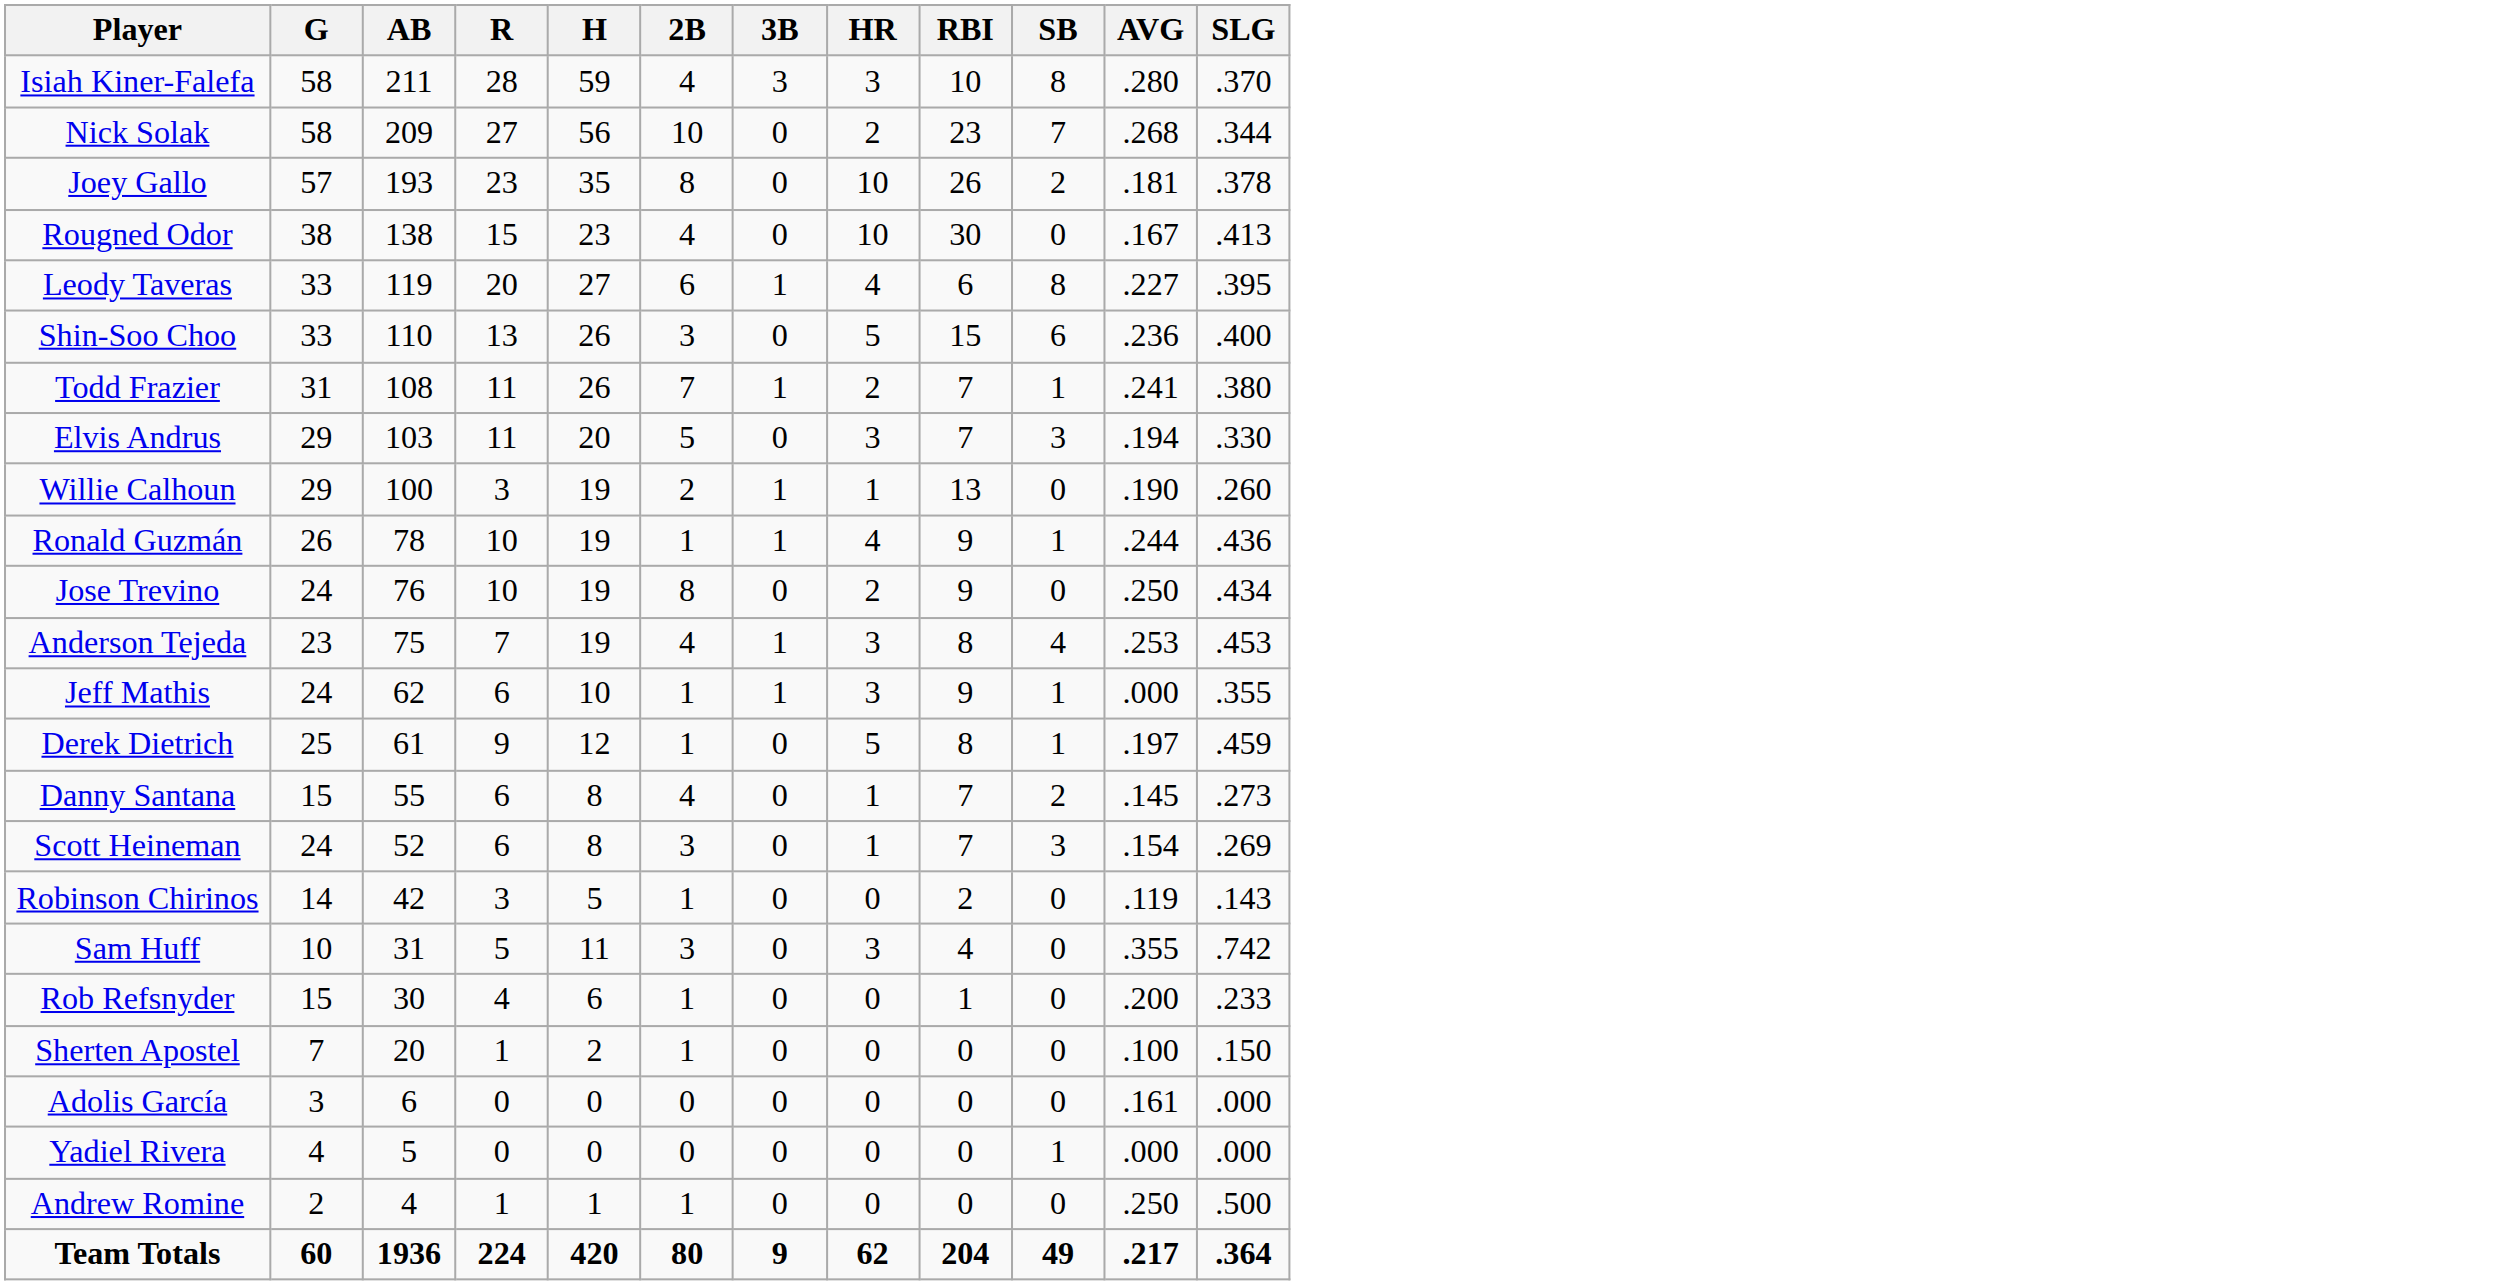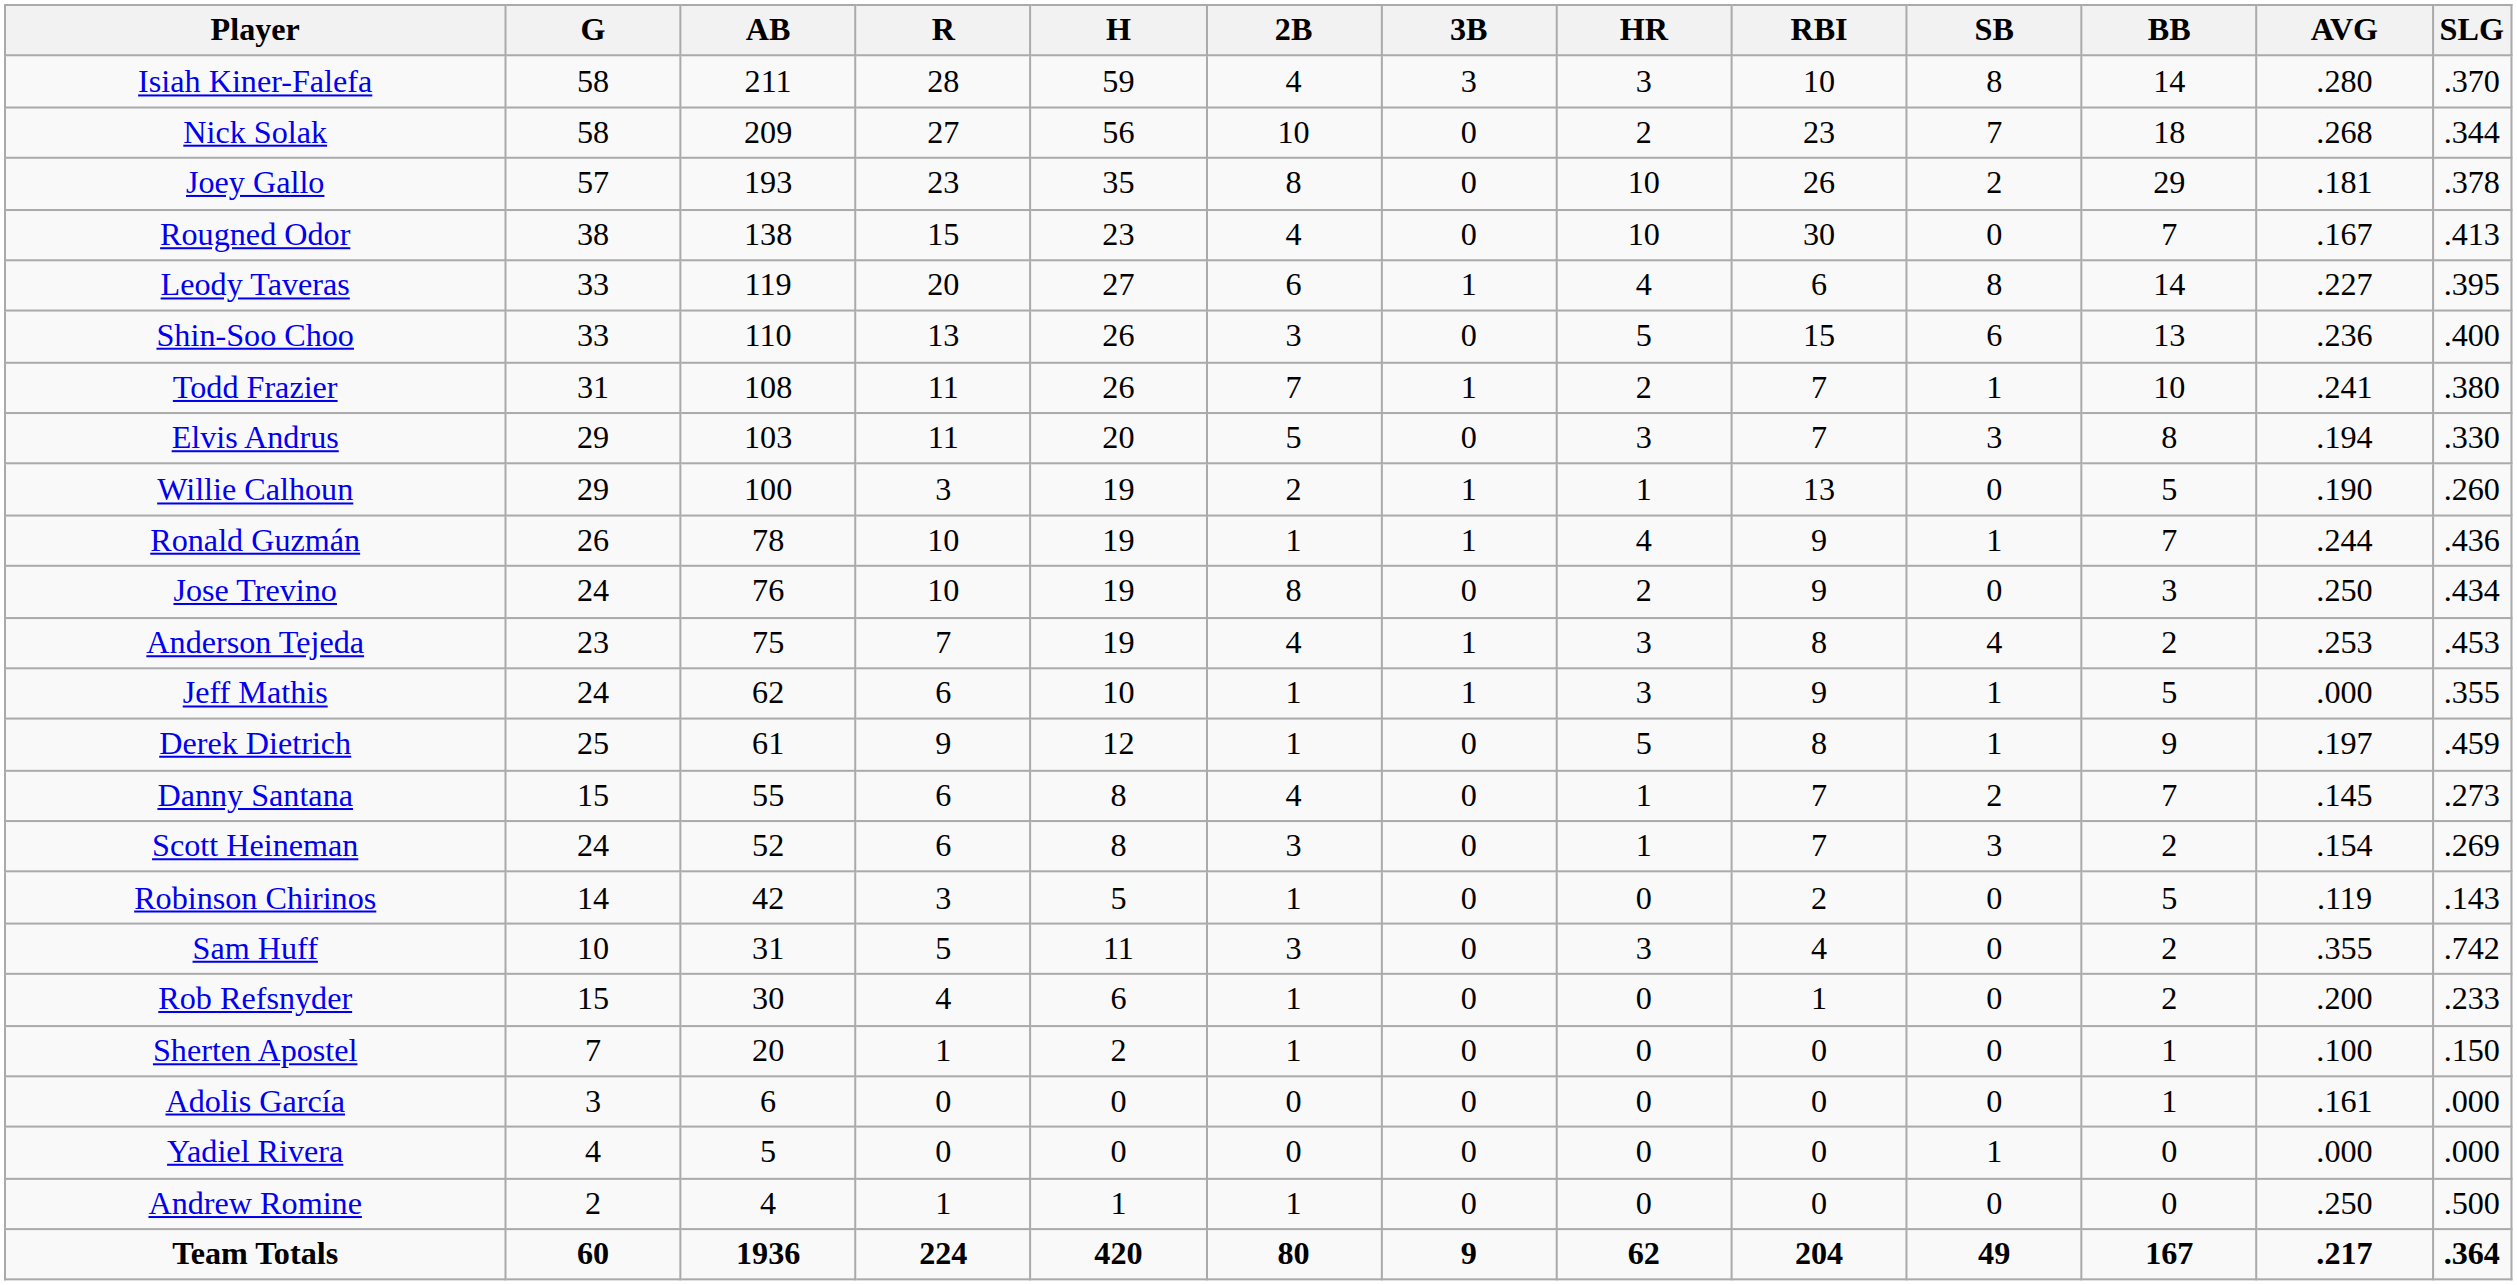 <table class=wikitable style="text-align:center">
 <tr>
 <th bgcolor=#DDDDFF; width="20%">Player</th>
 <th bgcolor=#DDDDFF; width="7%">G</th>
 <th bgcolor=#DDDDFF; width="7%">AB</th>
 <th bgcolor=#DDDDFF; width="7%">R</th>
 <th bgcolor=#DDDDFF; width="7%">H</th>
 <th bgcolor=#DDDDFF; width="7%">2B</th>
 <th bgcolor=#DDDDFF; width="7%">3B</th>
 <th bgcolor=#DDDDFF; width="7%">HR</th>
 <th bgcolor=#DDDDFF; width="7%">RBI</th>
 <th bgcolor=#DDDDFF; width="7%">SB</th>
+<th bgcolor=#DDDDFF; width="7%">BB</th>
 <th bgcolor=#DDDDFF; width="7%">AVG</th>
 <th bgcolor=#DDDDFF; width="7%">SLG</th>
 </tr>
 <tr>
 <td><a href='#'>Isiah Kiner-Falefa</a></td>
 <td>58</td>
 <td>211</td>
 <td>28</td>
 <td>59</td>
 <td>4</td>
 <td>3</td>
 <td>3</td>
 <td>10</td>
 <td>8</td>
+<td>14</td>
 <td>.280</td>
 <td>.370</td>
 </tr>
 <tr>
 <td><a href='#'>Nick Solak</a></td>
 <td>58</td>
 <td>209</td>
 <td>27</td>
 <td>56</td>
 <td>10</td>
 <td>0</td>
 <td>2</td>
 <td>23</td>
 <td>7</td>
+<td>18</td>
 <td>.268</td>
 <td>.344</td>
 </tr>
 <tr>
 <td><a href='#'>Joey Gallo</a></td>
 <td>57</td>
 <td>193</td>
 <td>23</td>
 <td>35</td>
 <td>8</td>
 <td>0</td>
 <td>10</td>
 <td>26</td>
 <td>2</td>
+<td>29</td>
 <td>.181</td>
 <td>.378</td>
 </tr>
 <tr>
 <td><a href='#'>Rougned Odor</a></td>
 <td>38</td>
 <td>138</td>
 <td>15</td>
 <td>23</td>
 <td>4</td>
 <td>0</td>
 <td>10</td>
 <td>30</td>
 <td>0</td>
+<td>7</td>
 <td>.167</td>
 <td>.413</td>
 </tr>
 <tr>
 <td><a href='#'>Leody Taveras</a></td>
 <td>33</td>
 <td>119</td>
 <td>20</td>
 <td>27</td>
 <td>6</td>
 <td>1</td>
 <td>4</td>
 <td>6</td>
 <td>8</td>
+<td>14</td>
 <td>.227</td>
 <td>.395</td>
 </tr>
 <tr>
 <td><a href='#'>Shin-Soo Choo</a></td>
 <td>33</td>
 <td>110</td>
 <td>13</td>
 <td>26</td>
 <td>3</td>
 <td>0</td>
 <td>5</td>
 <td>15</td>
 <td>6</td>
+<td>13</td>
 <td>.236</td>
 <td>.400</td>
 </tr>
 <tr>
 <td><a href='#'>Todd Frazier</a></td>
 <td>31</td>
 <td>108</td>
 <td>11</td>
 <td>26</td>
 <td>7</td>
 <td>1</td>
 <td>2</td>
 <td>7</td>
 <td>1</td>
+<td>10</td>
 <td>.241</td>
 <td>.380</td>
 </tr>
 <tr>
 <td><a href='#'>Elvis Andrus</a></td>
 <td>29</td>
 <td>103</td>
 <td>11</td>
 <td>20</td>
 <td>5</td>
 <td>0</td>
 <td>3</td>
 <td>7</td>
 <td>3</td>
+<td>8</td>
 <td>.194</td>
 <td>.330</td>
 </tr>
 <tr>
 <td><a href='#'>Willie Calhoun</a></td>
 <td>29</td>
 <td>100</td>
 <td>3</td>
 <td>19</td>
 <td>2</td>
 <td>1</td>
 <td>1</td>
 <td>13</td>
 <td>0</td>
+<td>5</td>
 <td>.190</td>
 <td>.260</td>
 </tr>
 <tr>
 <td><a href='#'>Ronald Guzmán</a></td>
 <td>26</td>
 <td>78</td>
 <td>10</td>
 <td>19</td>
 <td>1</td>
 <td>1</td>
 <td>4</td>
 <td>9</td>
 <td>1</td>
+<td>7</td>
 <td>.244</td>
 <td>.436</td>
 </tr>
 <tr>
 <td><a href='#'>Jose Trevino</a></td>
 <td>24</td>
 <td>76</td>
 <td>10</td>
 <td>19</td>
 <td>8</td>
 <td>0</td>
 <td>2</td>
 <td>9</td>
 <td>0</td>
+<td>3</td>
 <td>.250</td>
 <td>.434</td>
 </tr>
 <tr>
 <td><a href='#'>Anderson Tejeda</a></td>
 <td>23</td>
 <td>75</td>
 <td>7</td>
 <td>19</td>
 <td>4</td>
 <td>1</td>
 <td>3</td>
 <td>8</td>
 <td>4</td>
+<td>2</td>
 <td>.253</td>
 <td>.453</td>
 </tr>
 <tr>
 <td><a href='#'>Jeff Mathis</a></td>
 <td>24</td>
 <td>62</td>
 <td>6</td>
 <td>10</td>
 <td>1</td>
 <td>1</td>
 <td>3</td>
 <td>9</td>
 <td>1</td>
+<td>5</td>
 <td>.000</td>
 <td>.355</td>
 </tr>
 <tr>
 <td><a href='#'>Derek Dietrich</a></td>
 <td>25</td>
 <td>61</td>
 <td>9</td>
 <td>12</td>
 <td>1</td>
 <td>0</td>
 <td>5</td>
 <td>8</td>
 <td>1</td>
+<td>9</td>
 <td>.197</td>
 <td>.459</td>
 </tr>
 <tr>
 <td><a href='#'>Danny Santana</a></td>
 <td>15</td>
 <td>55</td>
 <td>6</td>
 <td>8</td>
 <td>4</td>
 <td>0</td>
 <td>1</td>
 <td>7</td>
 <td>2</td>
+<td>7</td>
 <td>.145</td>
 <td>.273</td>
 </tr>
 <tr>
 <td><a href='#'>Scott Heineman</a></td>
 <td>24</td>
 <td>52</td>
 <td>6</td>
 <td>8</td>
 <td>3</td>
 <td>0</td>
 <td>1</td>
 <td>7</td>
 <td>3</td>
+<td>2</td>
 <td>.154</td>
 <td>.269</td>
 </tr>
 <tr>
 <td><a href='#'>Robinson Chirinos</a></td>
 <td>14</td>
 <td>42</td>
 <td>3</td>
 <td>5</td>
 <td>1</td>
 <td>0</td>
 <td>0</td>
 <td>2</td>
 <td>0</td>
+<td>5</td>
 <td>.119</td>
 <td>.143</td>
 </tr>
 <tr>
 <td><a href='#'>Sam Huff</a></td>
 <td>10</td>
 <td>31</td>
 <td>5</td>
 <td>11</td>
 <td>3</td>
 <td>0</td>
 <td>3</td>
 <td>4</td>
 <td>0</td>
+<td>2</td>
 <td>.355</td>
 <td>.742</td>
 </tr>
 <tr>
 <td><a href='#'>Rob Refsnyder</a></td>
 <td>15</td>
 <td>30</td>
 <td>4</td>
 <td>6</td>
 <td>1</td>
 <td>0</td>
 <td>0</td>
 <td>1</td>
 <td>0</td>
+<td>2</td>
 <td>.200</td>
 <td>.233</td>
 </tr>
 <tr>
 <td><a href='#'>Sherten Apostel</a></td>
 <td>7</td>
 <td>20</td>
 <td>1</td>
 <td>2</td>
 <td>1</td>
 <td>0</td>
 <td>0</td>
 <td>0</td>
 <td>0</td>
+<td>1</td>
 <td>.100</td>
 <td>.150</td>
 </tr>
 <tr>
 <td><a href='#'>Adolis García</a></td>
 <td>3</td>
 <td>6</td>
 <td>0</td>
 <td>0</td>
 <td>0</td>
 <td>0</td>
 <td>0</td>
 <td>0</td>
 <td>0</td>
+<td>1</td>
 <td>.161</td>
 <td>.000</td>
 </tr>
 <tr>
 <td><a href='#'>Yadiel Rivera</a></td>
 <td>4</td>
 <td>5</td>
 <td>0</td>
 <td>0</td>
 <td>0</td>
 <td>0</td>
 <td>0</td>
 <td>0</td>
 <td>1</td>
+<td>0</td>
 <td>.000</td>
 <td>.000</td>
 </tr>
 <tr>
 <td><a href='#'>Andrew Romine</a></td>
 <td>2</td>
 <td>4</td>
 <td>1</td>
 <td>1</td>
 <td>1</td>
+<td>0</td>
 <td>0</td>
 <td>0</td>
 <td>0</td>
 <td>0</td>
 <td>.250</td>
 <td>.500</td>
 </tr>
 <tr>
 <td><strong>Team Totals</strong></td>
 <td><strong>60</strong></td>
 <td><strong>1936</strong></td>
 <td><strong>224</strong></td>
 <td><strong>420</strong></td>
 <td><strong>80</strong></td>
 <td><strong>9</strong></td>
 <td><strong>62</strong></td>
 <td><strong>204</strong></td>
 <td><strong>49</strong></td>
+<td><strong>167</strong></td>
 <td><strong>.217</strong></td>
 <td><strong>.364</strong></td>
 </tr>
 </table>
